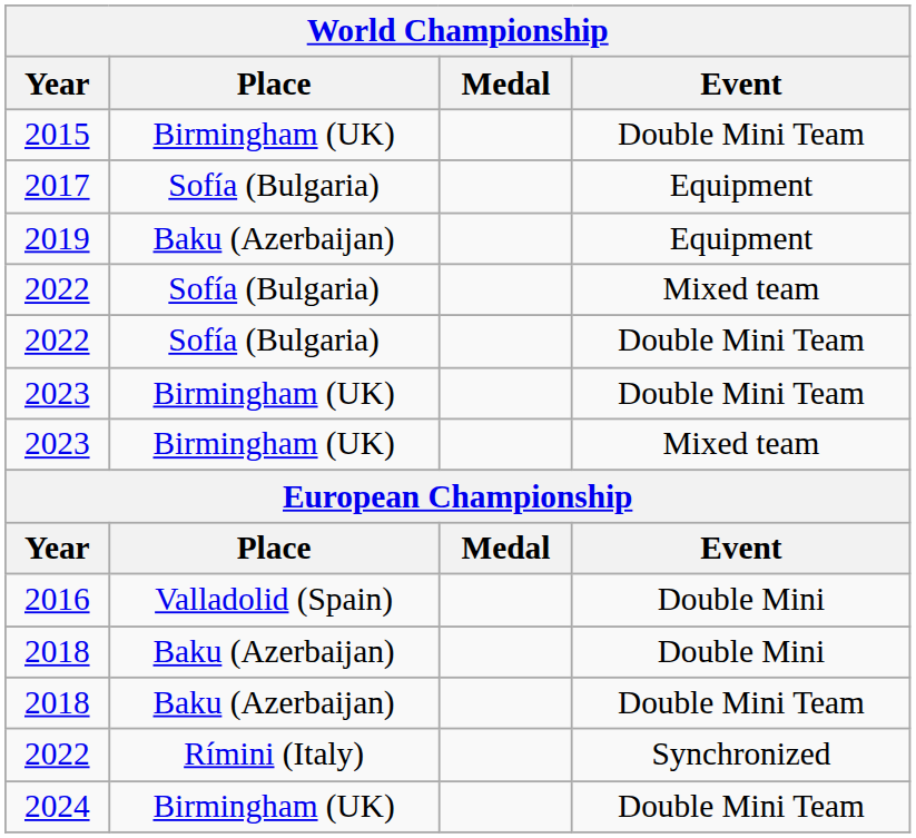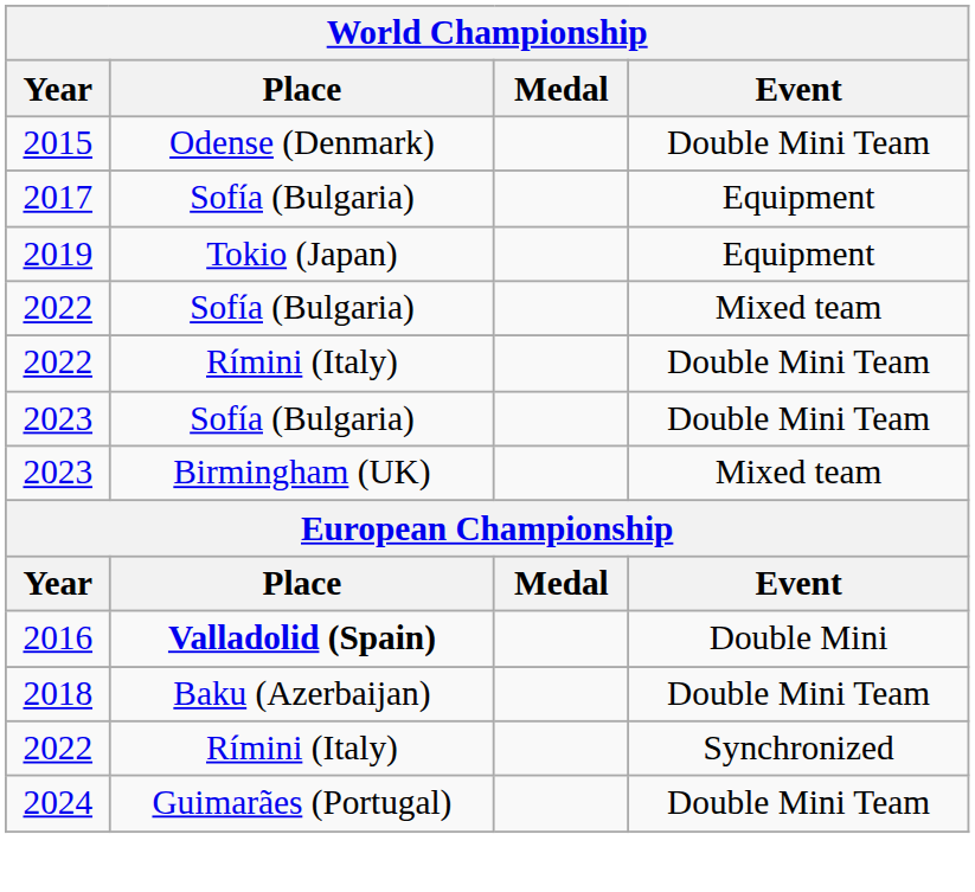 <table class="wikitable center col2izq" style="text-align:center;width:445px;">
 <tr>
 <th colspan="4"><a href='#'>World Championship</a></th>
 </tr>
 <tr>
 <th>Year</th>
 <th>Place</th>
 <th>Medal</th>
 <th>Event</th>
 </tr>
 <tr>
 <td><a href='#'>2015</a></td>
-<td><a href='#'>Birmingham</a> (UK)</td>
+<td><a href='#'>Odense</a> (Denmark)</td>
 <td></td>
 <td>Double Mini Team</td>
 </tr>
 <tr>
 <td><a href='#'>2017</a></td>
 <td><a href='#'>Sofía</a> (Bulgaria)</td>
 <td></td>
 <td>Equipment</td>
 </tr>
 <tr>
 <td><a href='#'>2019</a></td>
-<td><a href='#'>Baku</a> (Azerbaijan)</td>
+<td><a href='#'>Tokio</a> (Japan)</td>
 <td></td>
 <td>Equipment</td>
 </tr>
 <tr>
 <td><a href='#'>2022</a></td>
 <td><a href='#'>Sofía</a> (Bulgaria)</td>
 <td></td>
 <td>Mixed team</td>
 </tr>
 <tr>
 <td><a href='#'>2022</a></td>
-<td><a href='#'>Sofía</a> (Bulgaria)</td>
+<td><a href='#'>Rímini</a> (Italy)</td>
 <td></td>
 <td>Double Mini Team</td>
 </tr>
 <tr>
 <td><a href='#'>2023</a></td>
-<td><a href='#'>Birmingham</a> (UK)</td>
+<td><a href='#'>Sofía</a> (Bulgaria)</td>
 <td></td>
 <td>Double Mini Team</td>
 </tr>
 <tr>
 <td><a href='#'>2023</a></td>
 <td><a href='#'>Birmingham</a> (UK)</td>
 <td></td>
 <td>Mixed team</td>
 </tr>
 <tr>
 <th colspan="4"><a href='#'>European Championship</a></th>
 </tr>
 <tr>
 <th>Year</th>
 <th>Place</th>
 <th>Medal</th>
 <th>Event</th>
 </tr>
 <tr>
 <td><a href='#'>2016</a></td>
-<td><a href='#'>Valladolid</a> (Spain)</td>
-<td></td>
-<td>Double Mini</td>
-</tr>
-<tr>
-<td><a href='#'>2018</a></td>
-<td><a href='#'>Baku</a> (Azerbaijan)</td>
+<td><strong><a href='#'>Valladolid</a> (Spain)</strong></td>
 <td></td>
 <td>Double Mini</td>
 </tr>
 <tr>
 <td><a href='#'>2018</a></td>
 <td><a href='#'>Baku</a> (Azerbaijan)</td>
 <td></td>
 <td>Double Mini Team</td>
 </tr>
 <tr>
 <td><a href='#'>2022</a></td>
 <td><a href='#'>Rímini</a> (Italy)</td>
 <td></td>
 <td>Synchronized</td>
 </tr>
 <tr>
 <td><a href='#'>2024</a></td>
-<td><a href='#'>Birmingham</a> (UK)</td>
+<td><a href='#'>Guimarães</a> (Portugal)</td>
 <td></td>
 <td>Double Mini Team</td>
 </tr>
 </table>
